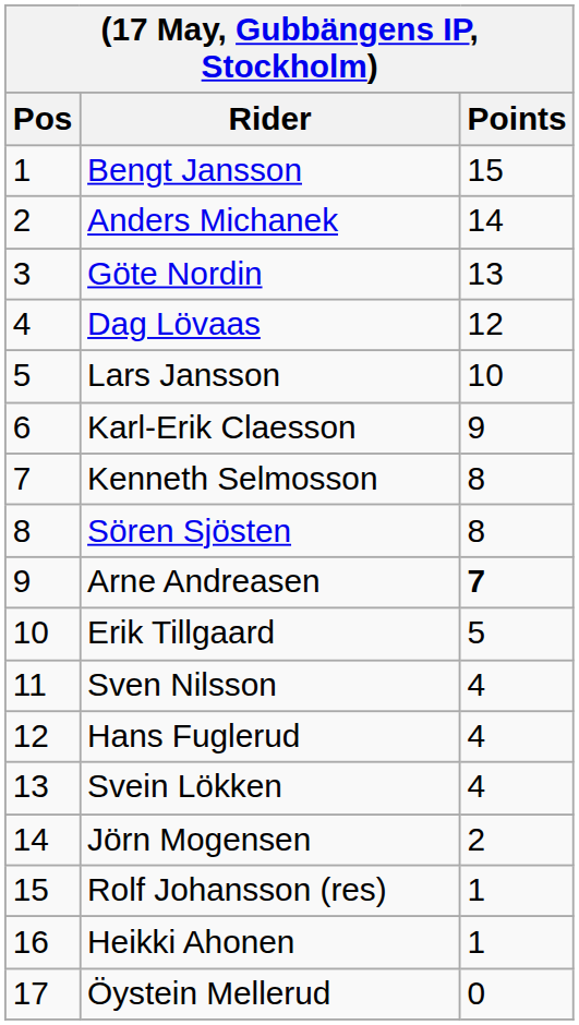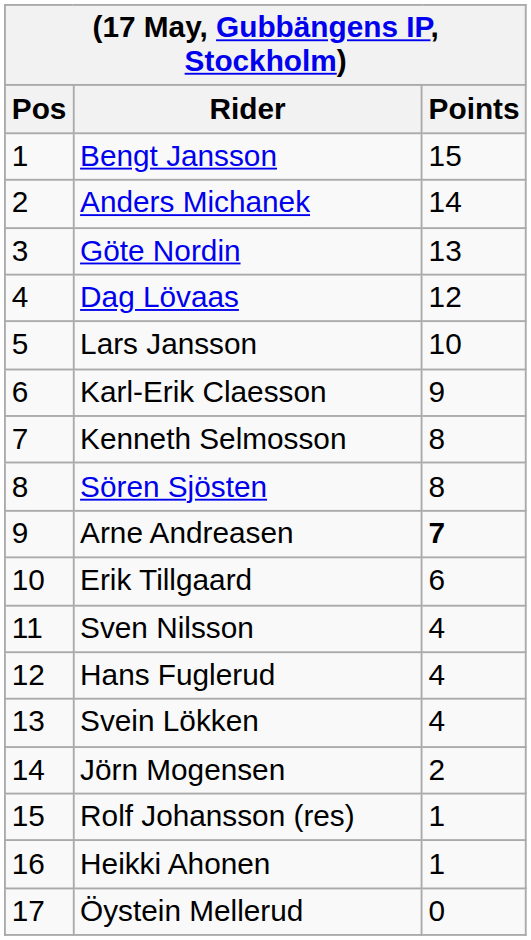 <table class="wikitable">
 <tr>
 <th colspan="6">(17 May,  <a href='#'>Gubbängens IP</a>, <a href='#'>Stockholm</a>)</th>
 </tr>
 <tr>
 <th width=20>Pos</th>
 <th width=180>Rider</th>
 <th width=40>Points</th>
 </tr>
 <tr>
 <td>1</td>
 <td style="text-align:left;"> <a href='#'>Bengt Jansson</a></td>
 <td>15</td>
 </tr>
 <tr>
 <td>2</td>
 <td style="text-align:left;"> <a href='#'>Anders Michanek</a></td>
 <td>14</td>
 </tr>
 <tr>
 <td>3</td>
 <td style="text-align:left;"> <a href='#'>Göte Nordin</a></td>
 <td>13</td>
 </tr>
 <tr>
 <td>4</td>
 <td style="text-align:left;"> <a href='#'>Dag Lövaas</a></td>
 <td>12</td>
 </tr>
 <tr>
 <td>5</td>
 <td style="text-align:left;"> Lars Jansson</td>
 <td>10</td>
 </tr>
 <tr>
 <td>6</td>
 <td style="text-align:left;"> Karl-Erik Claesson</td>
 <td>9</td>
 </tr>
 <tr>
 <td>7</td>
 <td style="text-align:left;"> Kenneth Selmosson</td>
 <td>8</td>
 </tr>
 <tr>
 <td>8</td>
 <td style="text-align:left;"> <a href='#'>Sören Sjösten</a></td>
 <td>8</td>
 </tr>
 <tr>
 <td>9</td>
 <td style="text-align:left;"> Arne Andreasen</td>
 <td><strong>7</strong></td>
 </tr>
 <tr>
 <td>10</td>
 <td style="text-align:left;"> Erik Tillgaard</td>
-<td>5</td>
+<td>6</td>
 </tr>
 <tr>
 <td>11</td>
 <td style="text-align:left;"> Sven Nilsson</td>
 <td>4</td>
 </tr>
 <tr>
 <td>12</td>
 <td style="text-align:left;"> Hans Fuglerud</td>
 <td>4</td>
 </tr>
 <tr>
 <td>13</td>
 <td style="text-align:left;"> Svein Lökken</td>
 <td>4</td>
 </tr>
 <tr>
 <td>14</td>
 <td style="text-align:left;"> Jörn Mogensen</td>
 <td>2</td>
 </tr>
 <tr>
 <td>15</td>
 <td style="text-align:left;"> Rolf Johansson (res)</td>
 <td>1</td>
 </tr>
 <tr>
 <td>16</td>
 <td style="text-align:left;"> Heikki Ahonen</td>
 <td>1</td>
 </tr>
 <tr>
 <td>17</td>
 <td style="text-align:left;"> Öystein Mellerud</td>
 <td>0</td>
 </tr>
 </table>
